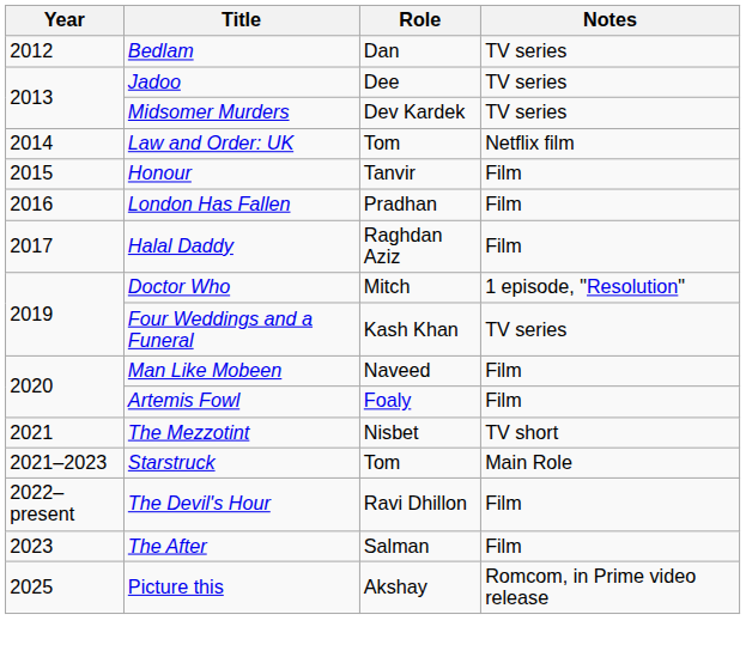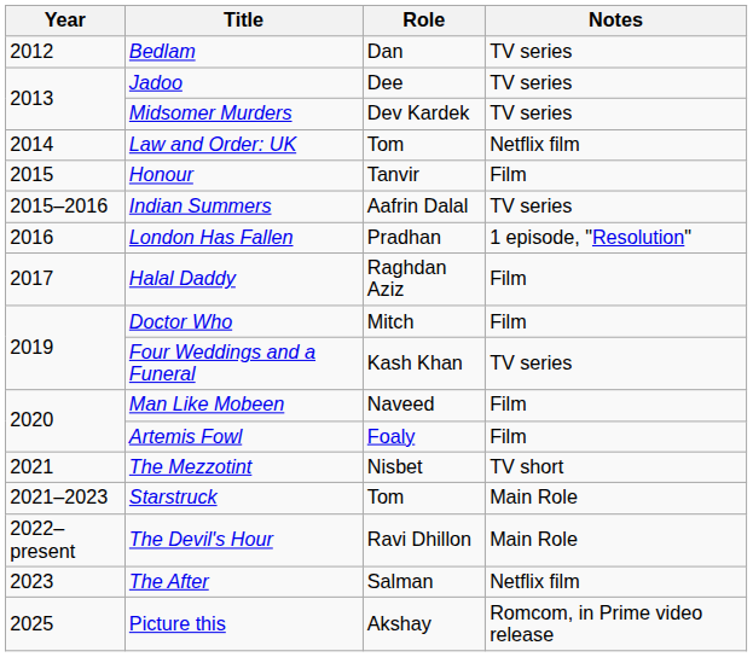 <table class="wikitable">
 <tr>
 <th>Year</th>
 <th>Title</th>
 <th>Role</th>
 <th>Notes</th>
 </tr>
 <tr>
 <td>2012</td>
 <td><em><a href='#'>Bedlam</a></em></td>
 <td>Dan</td>
 <td>TV series</td>
 </tr>
 <tr>
 <td rowspan="2">2013</td>
 <td><em><a href='#'>Jadoo</a></em></td>
 <td>Dee</td>
 <td>TV series</td>
 </tr>
 <tr>
 <td><em><a href='#'>Midsomer Murders</a></em></td>
 <td>Dev Kardek</td>
 <td>TV series</td>
 </tr>
 <tr>
 <td>2014</td>
 <td><em><a href='#'>Law and Order: UK</a></em></td>
 <td>Tom</td>
 <td>Netflix film</td>
 </tr>
 <tr>
 <td>2015</td>
 <td><em><a href='#'>Honour</a></em></td>
 <td>Tanvir</td>
 <td>Film</td>
 </tr>
 <tr>
+<td>2015–2016</td>
+<td><em><a href='#'>Indian Summers</a></em></td>
+<td>Aafrin Dalal</td>
+<td>TV series</td>
+</tr>
+<tr>
 <td>2016</td>
 <td><em><a href='#'>London Has Fallen</a></em></td>
 <td>Pradhan</td>
-<td>Film</td>
+<td>1 episode, "<a href='#'>Resolution</a>"</td>
 </tr>
 <tr>
 <td>2017</td>
 <td><em><a href='#'>Halal Daddy</a></em></td>
 <td>Raghdan Aziz</td>
 <td>Film</td>
 </tr>
 <tr>
 <td rowspan="2">2019</td>
 <td><em><a href='#'>Doctor Who</a></em></td>
 <td>Mitch</td>
-<td>1 episode, "<a href='#'>Resolution</a>"</td>
+<td>Film</td>
 </tr>
 <tr>
 <td><em><a href='#'>Four Weddings and a Funeral</a></em></td>
 <td>Kash Khan</td>
 <td>TV series</td>
 </tr>
 <tr>
 <td rowspan="2">2020</td>
 <td><em><a href='#'>Man Like Mobeen</a></em></td>
 <td>Naveed</td>
 <td>Film</td>
 </tr>
 <tr>
 <td><em><a href='#'>Artemis Fowl</a></em></td>
 <td><a href='#'>Foaly</a></td>
 <td>Film</td>
 </tr>
 <tr>
 <td>2021</td>
 <td><em><a href='#'>The Mezzotint</a></em></td>
 <td>Nisbet</td>
 <td>TV short</td>
 </tr>
 <tr>
 <td>2021–2023</td>
 <td><em><a href='#'>Starstruck</a></em></td>
 <td>Tom</td>
 <td>Main Role</td>
 </tr>
 <tr>
 <td>2022–present</td>
 <td><em><a href='#'>The Devil's Hour</a></em></td>
 <td>Ravi Dhillon</td>
-<td>Film</td>
+<td>Main Role</td>
 </tr>
 <tr>
 <td>2023</td>
 <td><em><a href='#'>The After</a></em></td>
 <td>Salman</td>
-<td>Film</td>
+<td>Netflix film</td>
 </tr>
 <tr>
 <td>2025</td>
 <td><a href='#'>Picture this</a></td>
 <td>Akshay</td>
 <td>Romcom, in Prime video release</td>
 </tr>
 </table>
